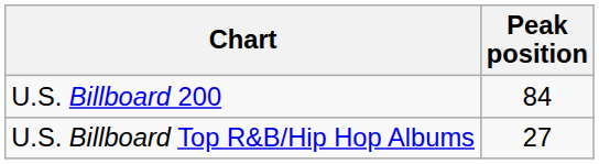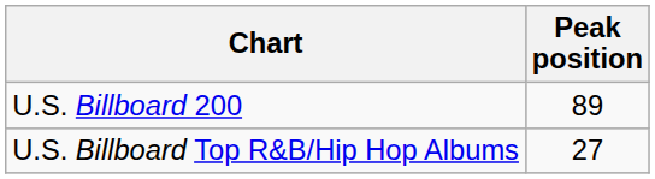 <table class="wikitable">
 <tr>
 <th>Chart</th>
 <th>Peak<br>position</th>
 </tr>
 <tr>
 <td>U.S. <a href='#'><em>Billboard</em> 200</a></td>
-<td style="text-align:center;">84</td>
+<td style="text-align:center;">89</td>
 </tr>
 <tr>
 <td>U.S. <em>Billboard</em> <a href='#'>Top R&B/Hip Hop Albums</a></td>
 <td style="text-align:center;">27</td>
 </tr>
 </table>
